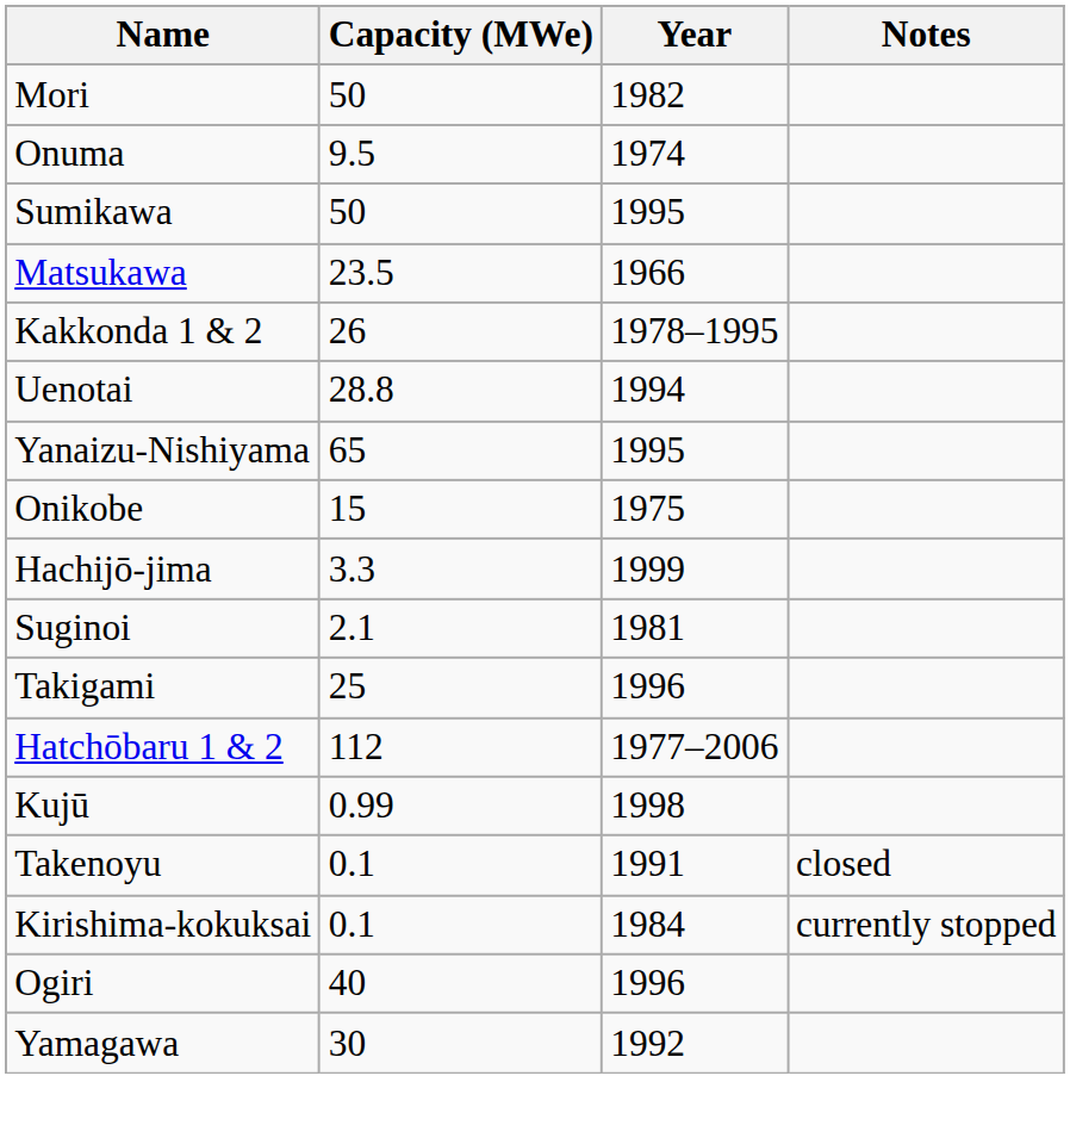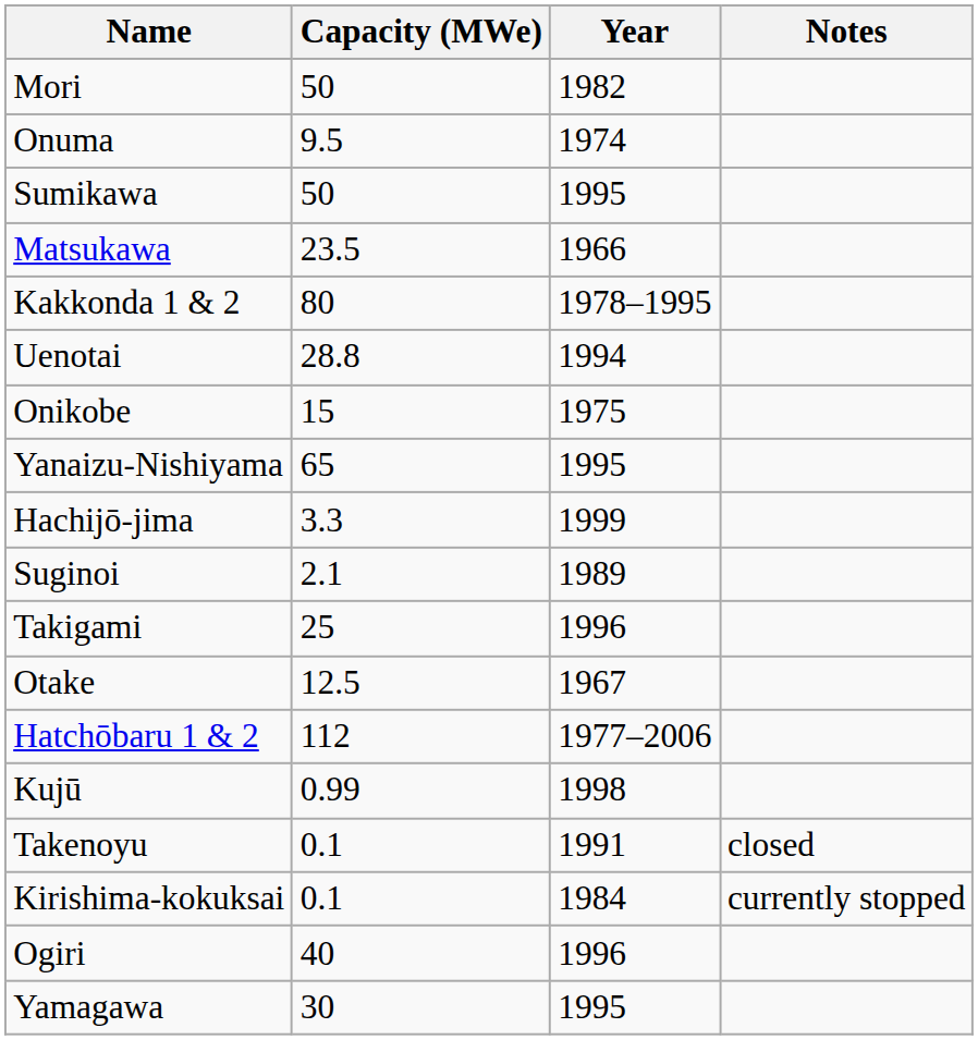 <table class="wikitable sortable plainrowheaders">
 <tr>
 <th>Name</th>
 <th>Capacity (MWe)</th>
 <th>Year</th>
 <th>Notes</th>
 </tr>
 <tr>
 <td>Mori</td>
 <td>50</td>
 <td>1982</td>
 <td></td>
 </tr>
 <tr>
 <td>Onuma</td>
 <td>9.5</td>
 <td>1974</td>
 <td></td>
 </tr>
 <tr>
 <td>Sumikawa</td>
 <td>50</td>
 <td>1995</td>
 <td></td>
 </tr>
 <tr>
 <td><a href='#'>Matsukawa</a></td>
 <td>23.5</td>
 <td>1966</td>
 <td></td>
 </tr>
 <tr>
 <td>Kakkonda 1 & 2</td>
-<td>26</td>
+<td>80</td>
 <td>1978–1995</td>
 <td></td>
 </tr>
 <tr>
 <td>Uenotai</td>
 <td>28.8</td>
 <td>1994</td>
 <td></td>
 </tr>
 <tr>
+<td>Onikobe</td>
+<td>15</td>
+<td>1975</td>
+<td></td>
+</tr>
+<tr>
 <td>Yanaizu-Nishiyama</td>
 <td>65</td>
 <td>1995</td>
-<td></td>
-</tr>
-<tr>
-<td>Onikobe</td>
-<td>15</td>
-<td>1975</td>
 <td></td>
 </tr>
 <tr>
 <td>Hachijō-jima</td>
 <td>3.3</td>
 <td>1999</td>
 <td></td>
 </tr>
 <tr>
 <td>Suginoi</td>
 <td>2.1</td>
-<td>1981</td>
+<td>1989</td>
 <td></td>
 </tr>
 <tr>
 <td>Takigami</td>
 <td>25</td>
 <td>1996</td>
+<td></td>
+</tr>
+<tr>
+<td>Otake</td>
+<td>12.5</td>
+<td>1967</td>
 <td></td>
 </tr>
 <tr>
 <td><a href='#'>Hatchōbaru 1 & 2</a></td>
 <td>112</td>
 <td>1977–2006</td>
 <td></td>
 </tr>
 <tr>
 <td>Kujū</td>
 <td>0.99</td>
 <td>1998</td>
 <td></td>
 </tr>
 <tr>
 <td>Takenoyu</td>
 <td>0.1</td>
 <td>1991</td>
 <td>closed</td>
 </tr>
 <tr>
 <td>Kirishima-kokuksai</td>
 <td>0.1</td>
 <td>1984</td>
 <td>currently stopped</td>
 </tr>
 <tr>
 <td>Ogiri</td>
 <td>40</td>
 <td>1996</td>
 <td></td>
 </tr>
 <tr>
 <td>Yamagawa</td>
 <td>30</td>
-<td>1992</td>
+<td>1995</td>
 <td></td>
 </tr>
 </table>
